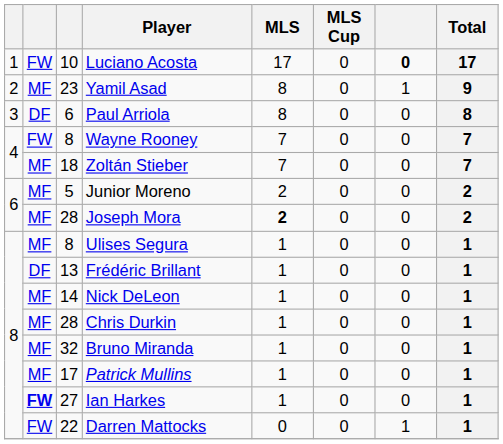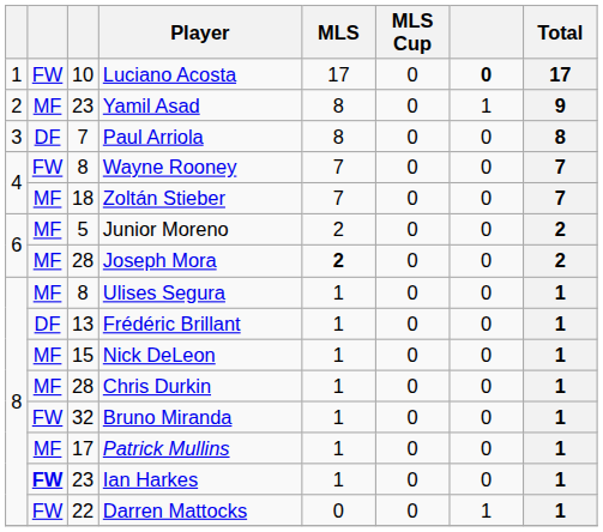 <table class="wikitable sortable" style="font-size: 95%; text-align: center;">
 <tr>
 <th width=10></th>
 <th width=10></th>
 <th width=10></th>
 <th width=150>Player</th>
 <th width=50>MLS</th>
 <th width=50>MLS Cup</th>
 <th width=50></th>
 <th width=50>Total</th>
 </tr>
 <tr>
 <td>1</td>
 <td><a href='#'>FW</a></td>
 <td>10</td>
 <td align=left> <a href='#'>Luciano Acosta</a></td>
 <td>17</td>
 <td>0</td>
 <td><strong>0</strong></td>
 <th>17</th>
 </tr>
 <tr>
 <td>2</td>
 <td><a href='#'>MF</a></td>
 <td>23</td>
 <td align=left> <a href='#'>Yamil Asad</a></td>
 <td>8</td>
 <td>0</td>
 <td>1</td>
 <th>9</th>
 </tr>
 <tr>
 <td>3</td>
 <td><a href='#'>DF</a></td>
-<td>6</td>
+<td>7</td>
 <td align=left> <a href='#'>Paul Arriola</a></td>
 <td>8</td>
 <td>0</td>
 <td>0</td>
 <th>8</th>
 </tr>
 <tr>
 <td rowspan="2">4</td>
 <td><a href='#'>FW</a></td>
 <td>8</td>
 <td align=left> <a href='#'>Wayne Rooney</a></td>
 <td>7</td>
 <td>0</td>
 <td>0</td>
 <th>7</th>
 </tr>
 <tr>
 <td><a href='#'>MF</a></td>
 <td>18</td>
 <td align=left> <a href='#'>Zoltán Stieber</a></td>
 <td>7</td>
 <td>0</td>
 <td>0</td>
 <th>7</th>
 </tr>
 <tr>
 <td rowspan="2">6</td>
 <td><a href='#'>MF</a></td>
 <td>5</td>
 <td align=left> Junior Moreno</td>
 <td>2</td>
 <td>0</td>
 <td>0</td>
 <th>2</th>
 </tr>
 <tr>
 <td><a href='#'>MF</a></td>
 <td>28</td>
 <td align=left> <a href='#'>Joseph Mora</a></td>
 <td><strong>2</strong></td>
 <td>0</td>
 <td>0</td>
 <th>2</th>
 </tr>
 <tr>
 <td rowspan="8">8</td>
 <td><a href='#'>MF</a></td>
 <td>8</td>
 <td align=left> <a href='#'>Ulises Segura</a></td>
 <td>1</td>
 <td>0</td>
 <td>0</td>
 <th>1</th>
 </tr>
 <tr>
 <td><a href='#'>DF</a></td>
 <td>13</td>
 <td align=left> <a href='#'>Frédéric Brillant</a></td>
 <td>1</td>
 <td>0</td>
 <td>0</td>
 <th>1</th>
 </tr>
 <tr>
 <td><a href='#'>MF</a></td>
-<td>14</td>
+<td>15</td>
 <td align=left> <a href='#'>Nick DeLeon</a></td>
 <td>1</td>
 <td>0</td>
 <td>0</td>
 <th>1</th>
 </tr>
 <tr>
 <td><a href='#'>MF</a></td>
 <td>28</td>
 <td align=left> <a href='#'>Chris Durkin</a></td>
 <td>1</td>
 <td>0</td>
 <td>0</td>
 <th>1</th>
 </tr>
 <tr>
-<td><a href='#'>MF</a></td>
+<td><a href='#'>FW</a></td>
 <td>32</td>
 <td align=left> <a href='#'>Bruno Miranda</a></td>
 <td>1</td>
 <td>0</td>
 <td>0</td>
 <th>1</th>
 </tr>
 <tr>
 <td><a href='#'>MF</a></td>
 <td>17</td>
 <td align=left> <em><a href='#'>Patrick Mullins</a></em></td>
 <td>1</td>
 <td>0</td>
 <td>0</td>
 <th>1</th>
 </tr>
 <tr>
 <td><strong><a href='#'>FW</a></strong></td>
-<td>27</td>
+<td>23</td>
 <td align=left> <a href='#'>Ian Harkes</a></td>
 <td>1</td>
 <td>0</td>
 <td>0</td>
 <th>1</th>
 </tr>
 <tr>
 <td><a href='#'>FW</a></td>
 <td>22</td>
 <td align=left> <a href='#'>Darren Mattocks</a></td>
 <td>0</td>
 <td>0</td>
 <td>1</td>
 <th>1</th>
 </tr>
 <tr>
 </tr>
 </table>
